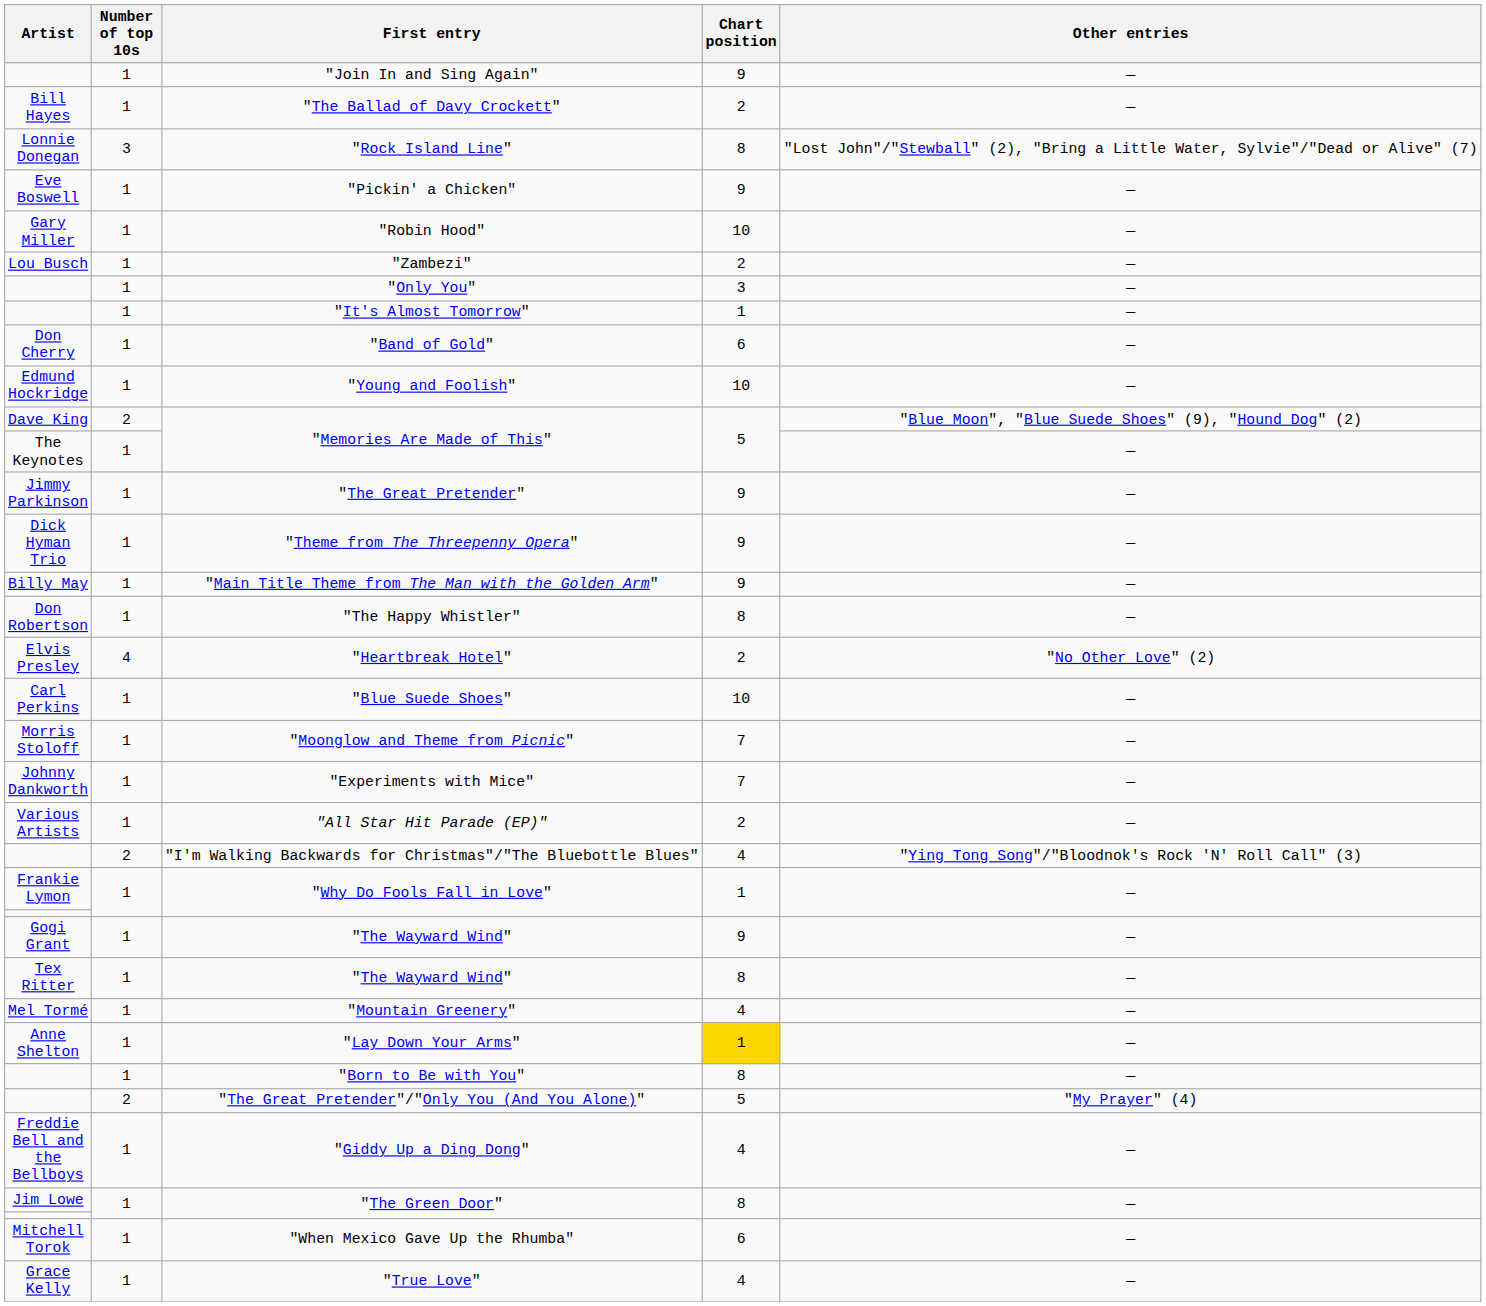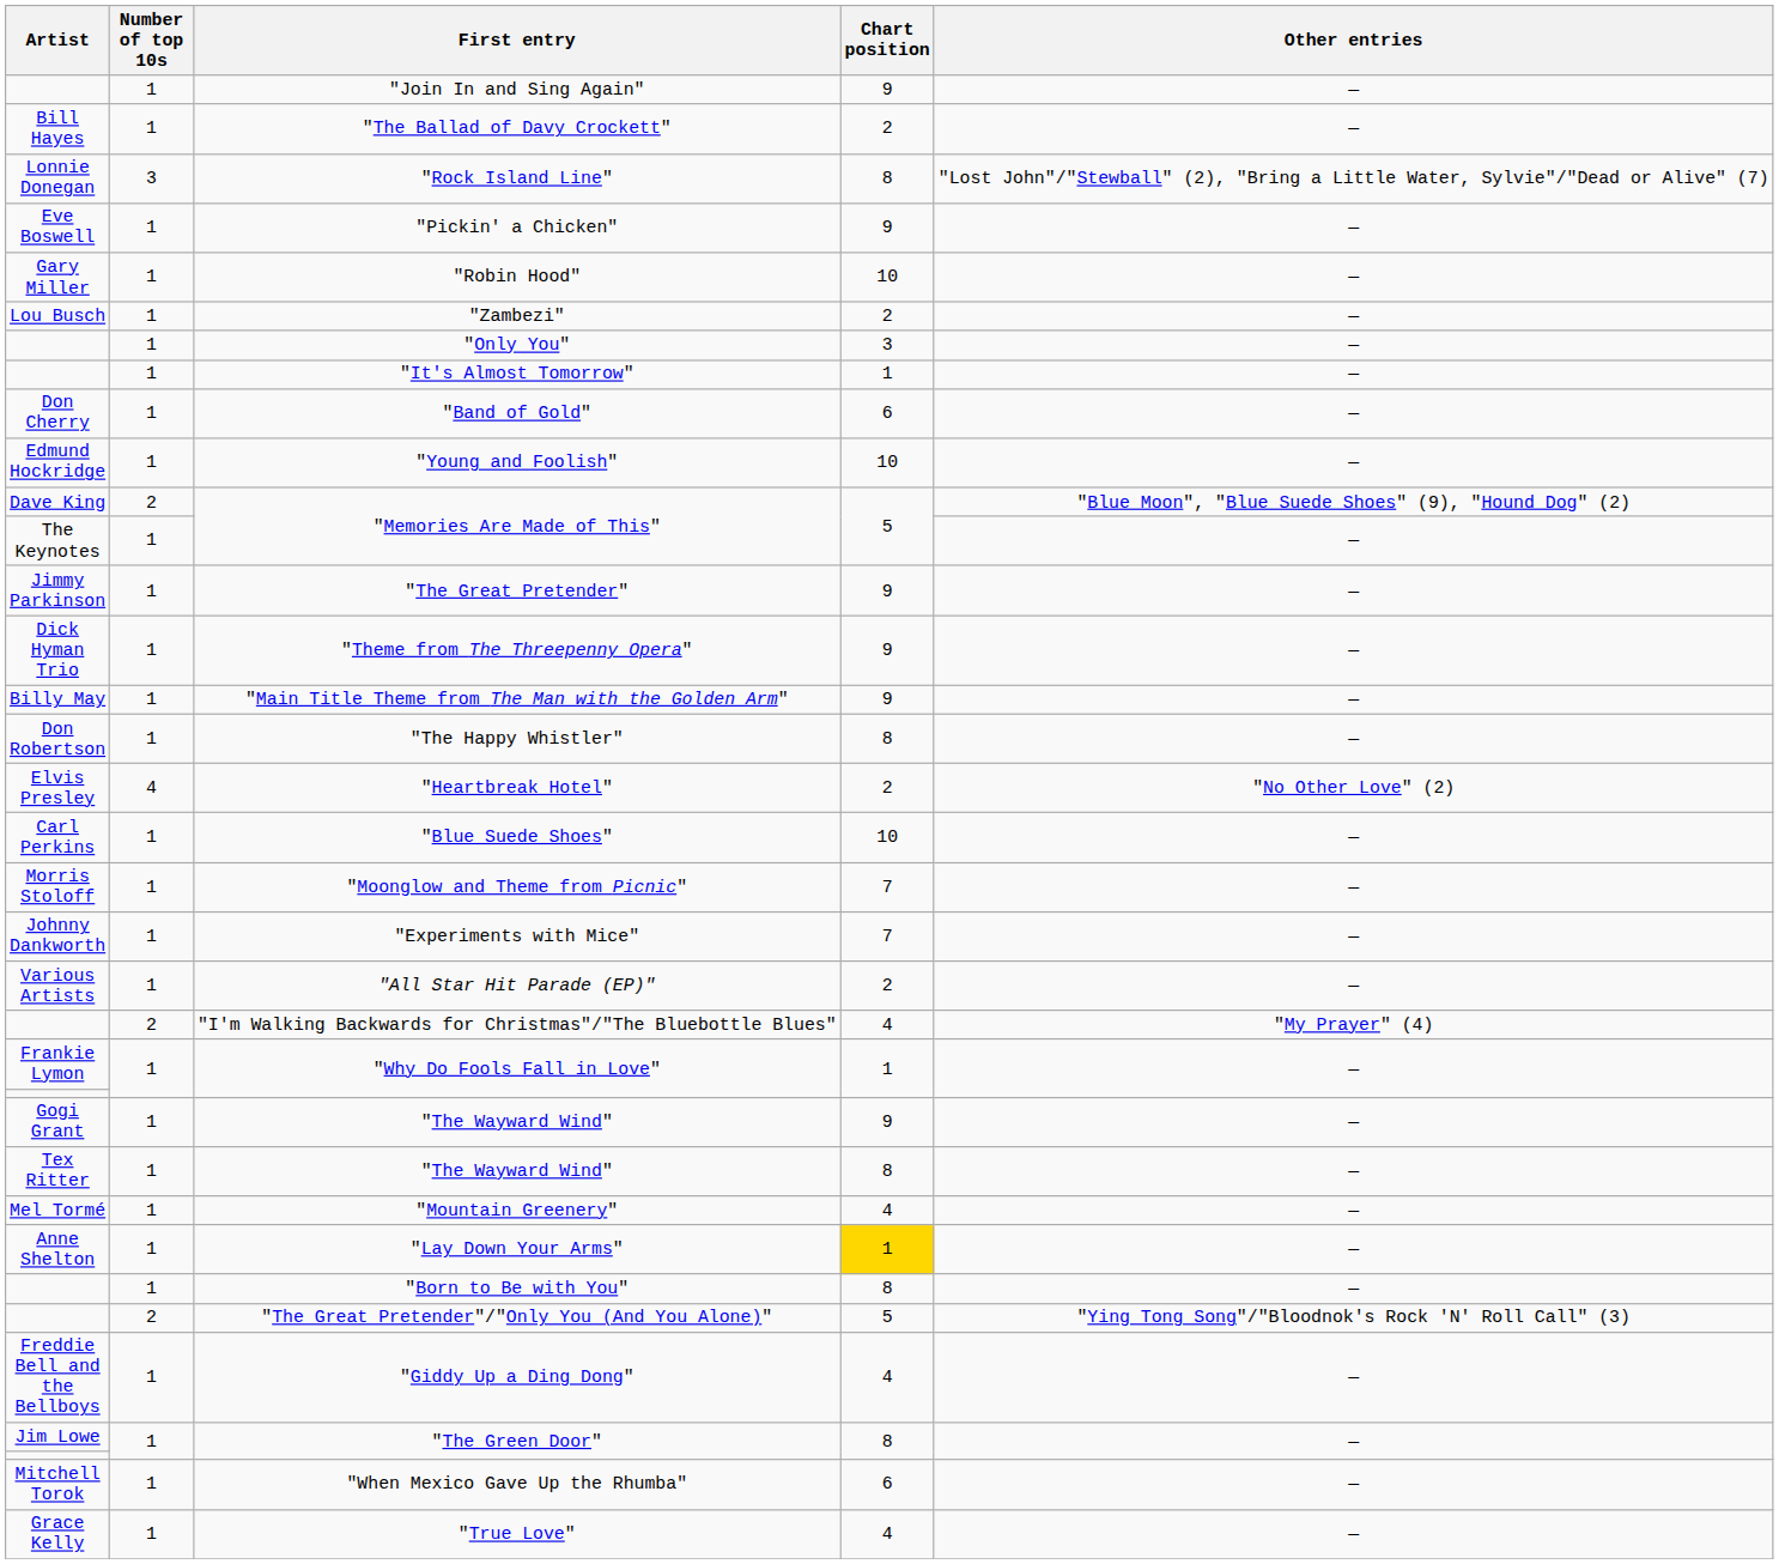 <table class="wikitable sortable mw-collapsible mw-collapsed" style="text-align:center;">
 <tr>
 <th scope="col" style="width:55px;">Artist</th>
 <th scope="col" style="width:55px;" data-sort-type="number">Number of top 10s</th>
 <th scope="col" style="text-align:center;">First entry</th>
 <th scope="col" style="width:55px;" data-sort-type="number">Chart position</th>
 <th scope="col" style="text-align:center;">Other entries</th>
 </tr>
 <tr>
 <td></td>
 <td>1</td>
 <td>"Join In and Sing Again"</td>
 <td>9</td>
 <td>—</td>
 </tr>
 <tr>
 <td><a href='#'>Bill Hayes</a></td>
 <td>1</td>
 <td>"<a href='#'>The Ballad of Davy Crockett</a>"</td>
 <td>2</td>
 <td>—</td>
 </tr>
 <tr>
 <td><a href='#'>Lonnie Donegan</a></td>
 <td>3</td>
 <td>"<a href='#'>Rock Island Line</a>"</td>
 <td>8</td>
 <td>"Lost John"/"<a href='#'>Stewball</a>" (2), "Bring a Little Water, Sylvie"/"Dead or Alive" (7)</td>
 </tr>
 <tr>
 <td><a href='#'>Eve Boswell</a></td>
 <td>1</td>
 <td>"Pickin' a Chicken"</td>
 <td>9</td>
 <td>—</td>
 </tr>
 <tr>
 <td><a href='#'>Gary Miller</a></td>
 <td>1</td>
 <td>"Robin Hood"</td>
 <td>10</td>
 <td>—</td>
 </tr>
 <tr>
 <td><a href='#'>Lou Busch</a></td>
 <td>1</td>
 <td>"Zambezi"</td>
 <td>2</td>
 <td>—</td>
 </tr>
 <tr>
 <td></td>
 <td>1</td>
 <td>"<a href='#'>Only You</a>"</td>
 <td>3</td>
 <td>—</td>
 </tr>
 <tr>
 <td></td>
 <td>1</td>
 <td>"<a href='#'>It's Almost Tomorrow</a>"</td>
 <td>1</td>
 <td>—</td>
 </tr>
 <tr>
 <td><a href='#'>Don Cherry</a></td>
 <td>1</td>
 <td>"<a href='#'>Band of Gold</a>"</td>
 <td>6</td>
 <td>—</td>
 </tr>
 <tr>
 <td><a href='#'>Edmund Hockridge</a></td>
 <td>1</td>
 <td>"<a href='#'>Young and Foolish</a>"</td>
 <td>10</td>
 <td>—</td>
 </tr>
 <tr>
 <td><a href='#'>Dave King</a></td>
 <td>2</td>
 <td rowspan="2">"<a href='#'>Memories Are Made of This</a>"</td>
 <td rowspan="2">5</td>
 <td>"<a href='#'>Blue Moon</a>", "<a href='#'>Blue Suede Shoes</a>" (9), "<a href='#'>Hound Dog</a>" (2)</td>
 </tr>
 <tr>
 <td>The Keynotes</td>
 <td>1</td>
 <td>—</td>
 </tr>
 <tr>
 <td><a href='#'>Jimmy Parkinson</a></td>
 <td>1</td>
 <td>"<a href='#'>The Great Pretender</a>"</td>
 <td>9</td>
 <td>—</td>
 </tr>
 <tr>
 <td><a href='#'>Dick Hyman Trio</a></td>
 <td>1</td>
 <td>"<a href='#'>Theme from <em>The Threepenny Opera</em></a>"</td>
 <td>9</td>
 <td>—</td>
 </tr>
 <tr>
 <td><a href='#'>Billy May</a></td>
 <td>1</td>
 <td>"<a href='#'>Main Title Theme from <em>The Man with the Golden Arm</em></a>"</td>
 <td>9</td>
 <td>—</td>
 </tr>
 <tr>
 <td><a href='#'>Don Robertson</a></td>
 <td>1</td>
 <td>"The Happy Whistler"</td>
 <td>8</td>
 <td>—</td>
 </tr>
 <tr>
 <td><a href='#'>Elvis Presley</a></td>
 <td>4</td>
 <td>"<a href='#'>Heartbreak Hotel</a>"</td>
 <td>2</td>
 <td>"<a href='#'>No Other Love</a>" (2)</td>
 </tr>
 <tr>
 <td><a href='#'>Carl Perkins</a></td>
 <td>1</td>
 <td>"<a href='#'>Blue Suede Shoes</a>"</td>
 <td>10</td>
 <td>—</td>
 </tr>
 <tr>
 <td><a href='#'>Morris Stoloff</a></td>
 <td>1</td>
 <td>"<a href='#'>Moonglow and Theme from <em>Picnic</em></a>"</td>
 <td>7</td>
 <td>—</td>
 </tr>
 <tr>
 <td><a href='#'>Johnny Dankworth</a></td>
 <td>1</td>
 <td>"Experiments with Mice"</td>
 <td>7</td>
 <td>—</td>
 </tr>
 <tr>
 <td><a href='#'>Various Artists</a></td>
 <td>1</td>
 <td><em>"All Star Hit Parade (EP)"</em></td>
 <td>2</td>
 <td>—</td>
 </tr>
 <tr>
 <td></td>
 <td>2</td>
 <td>"I'm Walking Backwards for Christmas"/"The Bluebottle Blues"</td>
 <td>4</td>
-<td>"<a href='#'>Ying Tong Song</a>"/"Bloodnok's Rock 'N' Roll Call" (3)</td>
+<td>"<a href='#'>My Prayer</a>" (4)</td>
 </tr>
 <tr>
 <td><a href='#'>Frankie Lymon</a></td>
 <td rowspan="2">1</td>
 <td rowspan="2">"<a href='#'>Why Do Fools Fall in Love</a>"</td>
 <td rowspan="2">1</td>
 <td rowspan="2">—</td>
 </tr>
 <tr>
 <td></td>
 </tr>
 <tr>
 <td><a href='#'>Gogi Grant</a></td>
 <td>1</td>
 <td>"<a href='#'>The Wayward Wind</a>"</td>
 <td>9</td>
 <td>—</td>
 </tr>
 <tr>
 <td><a href='#'>Tex Ritter</a></td>
 <td>1</td>
 <td>"<a href='#'>The Wayward Wind</a>"</td>
 <td>8</td>
 <td>—</td>
 </tr>
 <tr>
 <td><a href='#'>Mel Tormé</a></td>
 <td>1</td>
 <td>"<a href='#'>Mountain Greenery</a>"</td>
 <td>4</td>
 <td>—</td>
 </tr>
 <tr>
 <td><a href='#'>Anne Shelton</a></td>
 <td>1</td>
 <td>"<a href='#'>Lay Down Your Arms</a>"</td>
 <td style="background: gold;">1</td>
 <td>—</td>
 </tr>
 <tr>
 <td></td>
 <td>1</td>
 <td>"<a href='#'>Born to Be with You</a>"</td>
 <td>8</td>
 <td>—</td>
 </tr>
 <tr>
 <td></td>
 <td>2</td>
 <td>"<a href='#'>The Great Pretender</a>"/"<a href='#'>Only You (And You Alone)</a>"</td>
 <td>5</td>
-<td>"<a href='#'>My Prayer</a>" (4)</td>
+<td>"<a href='#'>Ying Tong Song</a>"/"Bloodnok's Rock 'N' Roll Call" (3)</td>
 </tr>
 <tr>
 <td><a href='#'>Freddie Bell and the Bellboys</a></td>
 <td>1</td>
 <td>"<a href='#'>Giddy Up a Ding Dong</a>"</td>
 <td>4</td>
 <td>—</td>
 </tr>
 <tr>
 <td><a href='#'>Jim Lowe</a></td>
 <td rowspan="2">1</td>
 <td rowspan="2">"<a href='#'>The Green Door</a>"</td>
 <td rowspan="2">8</td>
 <td rowspan="2">—</td>
 </tr>
 <tr>
 <td></td>
 </tr>
 <tr>
 <td><a href='#'>Mitchell Torok</a></td>
 <td>1</td>
 <td>"When Mexico Gave Up the Rhumba"</td>
 <td>6</td>
 <td>—</td>
 </tr>
 <tr>
 <td><a href='#'>Grace Kelly</a></td>
 <td>1</td>
 <td>"<a href='#'>True Love</a>" </td>
 <td>4</td>
 <td>—</td>
 </tr>
 </table>
